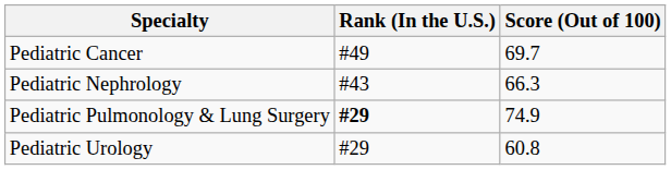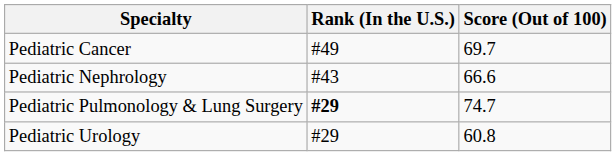 <table class="wikitable">
 <tr>
 <th>Specialty</th>
 <th>Rank (In the U.S.)</th>
 <th>Score (Out of 100)</th>
 </tr>
 <tr>
 <td>Pediatric Cancer</td>
 <td>#49</td>
 <td>69.7</td>
 </tr>
 <tr>
 <td>Pediatric Nephrology</td>
 <td>#43</td>
-<td>66.3</td>
+<td>66.6</td>
 </tr>
 <tr>
 <td>Pediatric Pulmonology & Lung Surgery</td>
 <td><strong>#29</strong></td>
-<td>74.9</td>
+<td>74.7</td>
 </tr>
 <tr>
 <td>Pediatric Urology</td>
 <td>#29</td>
 <td>60.8</td>
 </tr>
 </table>
